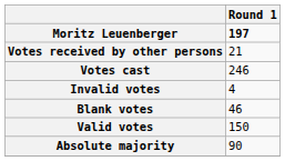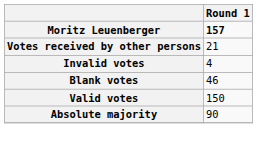 <table class="wikitable">
 <tr>
 <th></th>
 <th>Round 1</th>
 </tr>
 <tr>
 <th>Moritz Leuenberger</th>
-<td><strong>197</strong></td>
+<td><strong>157</strong></td>
 </tr>
 <tr>
 <th>Votes received by other persons</th>
 <td>21</td>
-</tr>
-<tr>
-<th>Votes cast</th>
-<td>246</td>
 </tr>
 <tr>
 <th>Invalid votes</th>
 <td>4</td>
 </tr>
 <tr>
 <th>Blank votes</th>
 <td>46</td>
 </tr>
 <tr>
 <th>Valid votes</th>
 <td>150</td>
 </tr>
 <tr>
 <th>Absolute majority</th>
 <td>90</td>
 </tr>
 <tr>
 </tr>
 </table>
